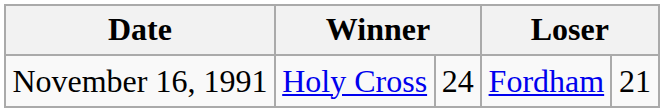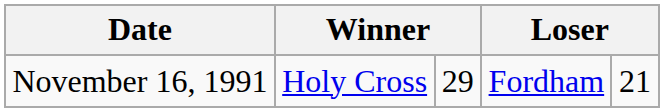 <table class="wikitable">
 <tr>
 <th>Date</th>
 <th colspan="2">Winner</th>
 <th colspan="2">Loser</th>
 </tr>
 <tr>
 <td>November 16, 1991</td>
 <td><a href='#'>Holy Cross</a></td>
-<td>24</td>
+<td>29</td>
 <td><a href='#'>Fordham</a></td>
 <td>21</td>
 </tr>
 </table>
